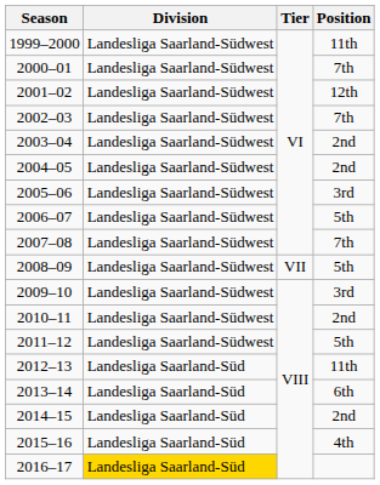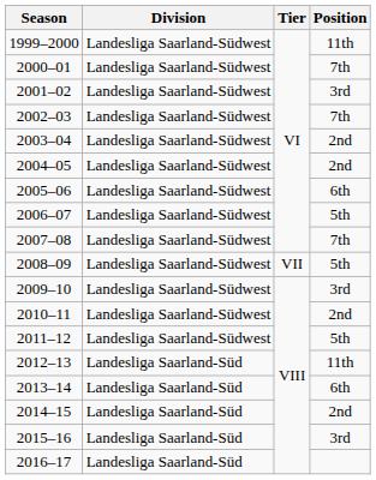 <table class="wikitable">
 <tr>
 <th>Season</th>
 <th>Division</th>
 <th>Tier</th>
 <th>Position</th>
 </tr>
 <tr align="center">
 <td>1999–2000</td>
 <td align="left">Landesliga Saarland-Südwest</td>
 <td rowspan=9>VI</td>
 <td>11th</td>
 </tr>
 <tr align="center">
 <td>2000–01</td>
 <td align="left">Landesliga Saarland-Südwest</td>
 <td>7th</td>
 </tr>
 <tr align="center">
 <td>2001–02</td>
 <td align="left">Landesliga Saarland-Südwest</td>
-<td>12th</td>
+<td>3rd</td>
 </tr>
 <tr align="center">
 <td>2002–03</td>
 <td align="left">Landesliga Saarland-Südwest</td>
 <td>7th</td>
 </tr>
 <tr align="center">
 <td>2003–04</td>
 <td align="left">Landesliga Saarland-Südwest</td>
 <td>2nd</td>
 </tr>
 <tr align="center">
 <td>2004–05</td>
 <td align="left">Landesliga Saarland-Südwest</td>
 <td>2nd</td>
 </tr>
 <tr align="center">
 <td>2005–06</td>
 <td align="left">Landesliga Saarland-Südwest</td>
-<td>3rd</td>
+<td>6th</td>
 </tr>
 <tr align="center">
 <td>2006–07</td>
 <td align="left">Landesliga Saarland-Südwest</td>
 <td>5th</td>
 </tr>
 <tr align="center">
 <td>2007–08</td>
 <td align="left">Landesliga Saarland-Südwest</td>
 <td>7th</td>
 </tr>
 <tr align="center">
 <td>2008–09</td>
 <td align="left">Landesliga Saarland-Südwest</td>
 <td>VII</td>
 <td>5th</td>
 </tr>
 <tr align="center">
 <td>2009–10</td>
 <td align="left">Landesliga Saarland-Südwest</td>
 <td rowspan=8>VIII</td>
 <td>3rd</td>
 </tr>
 <tr align="center">
 <td>2010–11</td>
 <td align="left">Landesliga Saarland-Südwest</td>
 <td>2nd</td>
 </tr>
 <tr align="center">
 <td>2011–12</td>
 <td align="left">Landesliga Saarland-Südwest</td>
 <td>5th</td>
 </tr>
 <tr align="center">
 <td>2012–13</td>
 <td align="left">Landesliga Saarland-Süd</td>
 <td>11th</td>
 </tr>
 <tr align="center">
 <td>2013–14</td>
 <td align="left">Landesliga Saarland-Süd</td>
 <td>6th</td>
 </tr>
 <tr align="center">
 <td>2014–15</td>
 <td align="left">Landesliga Saarland-Süd</td>
 <td>2nd</td>
 </tr>
 <tr align="center">
 <td>2015–16</td>
 <td align="left">Landesliga Saarland-Süd</td>
-<td>4th</td>
+<td>3rd</td>
 </tr>
 <tr align="center">
 <td>2016–17</td>
-<td align="left" style="background: gold;">Landesliga Saarland-Süd</td>
+<td align="left">Landesliga Saarland-Süd</td>
 <td></td>
 </tr>
 </table>
